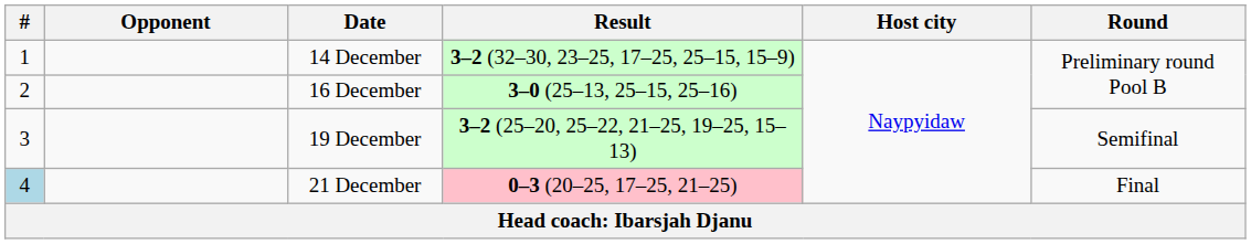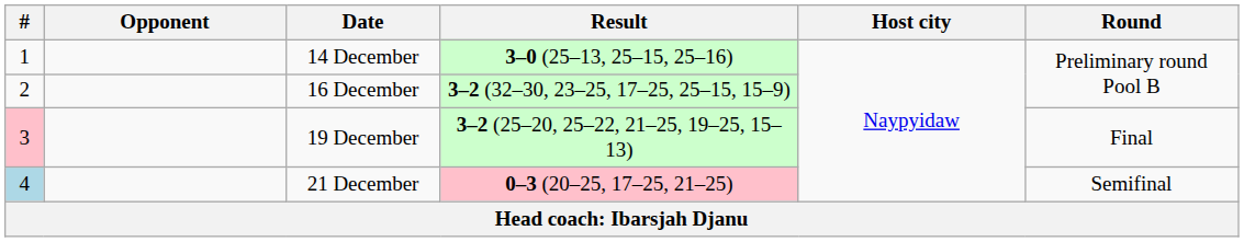 <table class="wikitable" style="text-align: center;font-size:90%;">
 <tr>
 <th width=20>#</th>
 <th width=160>Opponent</th>
 <th width=100>Date</th>
 <th width=240>Result</th>
 <th width=150>Host city</th>
 <th width=140>Round</th>
 </tr>
 <tr>
 <td>1</td>
 <td align=left></td>
 <td>14 December</td>
-<td bgcolor=ccffcc><strong>3–2</strong> (32–30, 23–25, 17–25, 25–15, 15–9)</td>
+<td bgcolor=ccffcc><strong>3–0</strong> (25–13, 25–15, 25–16)</td>
 <td rowspan=4> <a href='#'>Naypyidaw</a></td>
 <td rowspan=2>Preliminary round<br>Pool B</td>
 </tr>
 <tr>
 <td>2</td>
 <td align=left></td>
 <td>16 December</td>
-<td bgcolor=ccffcc><strong>3–0</strong> (25–13, 25–15, 25–16)</td>
+<td bgcolor=ccffcc><strong>3–2</strong> (32–30, 23–25, 17–25, 25–15, 15–9)</td>
 </tr>
 <tr>
-<td>3</td>
+<td style="background: pink;">3</td>
 <td align=left></td>
 <td>19 December</td>
 <td bgcolor=ccffcc><strong>3–2</strong> (25–20, 25–22, 21–25, 19–25, 15–13)</td>
-<td>Semifinal</td>
+<td>Final</td>
 </tr>
 <tr>
 <td style="background: lightblue;">4</td>
 <td align=left></td>
 <td>21 December</td>
 <td bgcolor=pink><strong>0–3</strong> (20–25, 17–25, 21–25)</td>
-<td>Final</td>
+<td>Semifinal</td>
 </tr>
 <tr>
 <th colspan=6>Head coach:  Ibarsjah Djanu</th>
 </tr>
 </table>
